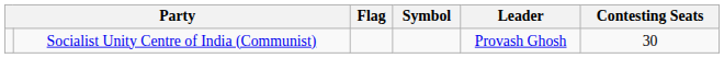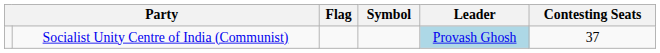 <table class="wikitable" width="60%" style="text-align:center">
 <tr>
 <th colspan="2">Party</th>
 <th>Flag</th>
 <th>Symbol</th>
 <th>Leader</th>
 <th>Contesting Seats</th>
 </tr>
 <tr>
 <td></td>
 <td><a href='#'>Socialist Unity Centre of India (Communist)</a></td>
 <td></td>
 <td></td>
-<td><a href='#'>Provash Ghosh</a></td>
-<td>30</td>
+<td style="background: lightblue;"><a href='#'>Provash Ghosh</a></td>
+<td>37</td>
 </tr>
 </table>
